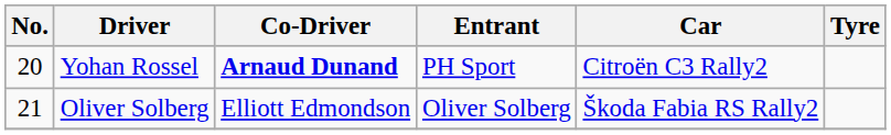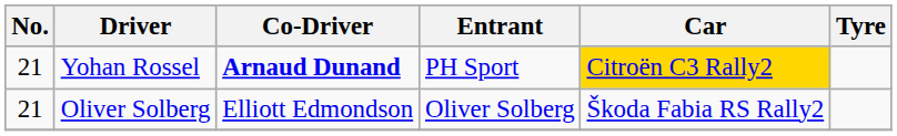 <table class="wikitable" style="font-size: 85%;">
 <tr>
 <th>No.</th>
 <th>Driver</th>
 <th>Co-Driver</th>
 <th>Entrant</th>
 <th>Car</th>
 <th>Tyre</th>
 </tr>
 <tr>
-<td align="center">20</td>
+<td align="center">21</td>
 <td> <a href='#'>Yohan Rossel</a></td>
 <td><strong> <a href='#'>Arnaud Dunand</a></strong></td>
 <td> <a href='#'>PH Sport</a></td>
-<td><a href='#'>Citroën C3 Rally2</a></td>
+<td style="background: gold;"><a href='#'>Citroën C3 Rally2</a></td>
 <td align="center"></td>
 </tr>
 <tr>
 <td align="center">21</td>
 <td> <a href='#'>Oliver Solberg</a></td>
 <td> <a href='#'>Elliott Edmondson</a></td>
 <td> <a href='#'>Oliver Solberg</a></td>
 <td><a href='#'>Škoda Fabia RS Rally2</a></td>
 <td align="center"></td>
 </tr>
 <tr>
 </tr>
 </table>
